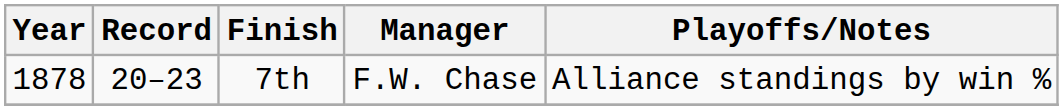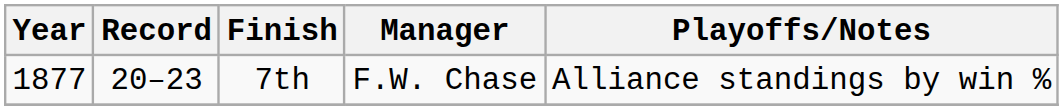 <table class="wikitable" style="text-align:center">
 <tr>
 <th>Year</th>
 <th>Record</th>
 <th>Finish</th>
 <th>Manager</th>
 <th>Playoffs/Notes</th>
 </tr>
 <tr>
-<td>1878</td>
+<td>1877</td>
 <td>20–23</td>
 <td>7th</td>
 <td>F.W. Chase</td>
 <td>Alliance standings by win %</td>
 </tr>
 <tr>
 </tr>
 </table>
